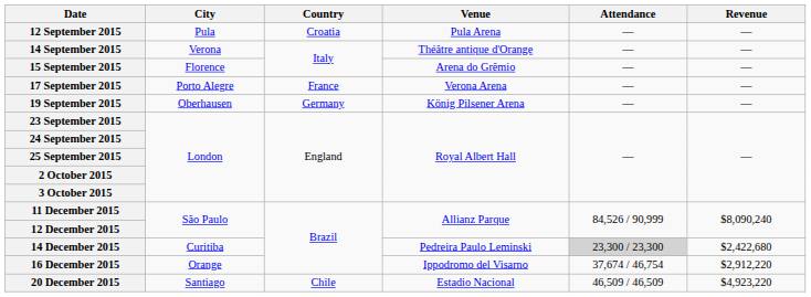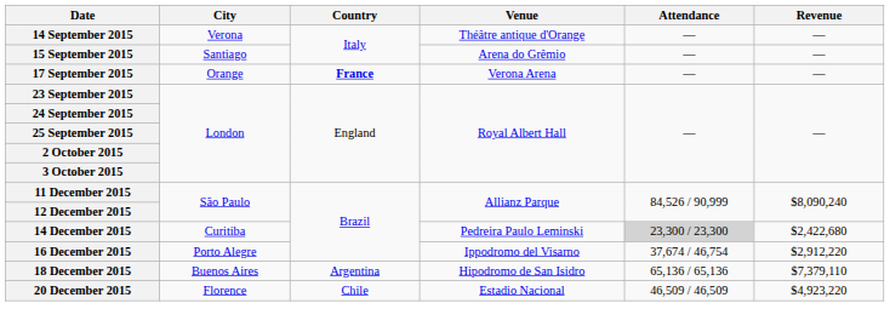 <table class="wikitable plainrowheaders" style="text-align:center;">
 <tr>
 <th scope="col" style="width:12em;">Date</th>
 <th scope="col" style="width:10em;">City</th>
 <th scope="col" style="width:10em;">Country</th>
 <th scope="col" style="width:16em;">Venue</th>
 <th scope="col" style="width:10em;">Attendance</th>
 <th scope="col" style="width:10em;">Revenue</th>
-</tr>
-<tr>
-<th scope="row" style="text-align:center;">12 September 2015</th>
-<td><a href='#'>Pula</a></td>
-<td><a href='#'>Croatia</a></td>
-<td><a href='#'>Pula Arena</a></td>
-<td>—</td>
-<td>—</td>
 </tr>
 <tr>
 <th scope="row" style="text-align:center;">14 September 2015</th>
 <td><a href='#'>Verona</a></td>
 <td rowspan="2"><a href='#'>Italy</a></td>
 <td><a href='#'>Théâtre antique d'Orange</a></td>
 <td>—</td>
 <td>—</td>
 </tr>
 <tr>
 <th scope="row" style="text-align:center;">15 September 2015</th>
-<td><a href='#'>Florence</a></td>
+<td><a href='#'>Santiago</a></td>
 <td><a href='#'>Arena do Grêmio</a></td>
 <td>—</td>
 <td>—</td>
 </tr>
 <tr>
 <th scope="row" style="text-align:center;">17 September 2015</th>
-<td><a href='#'>Porto Alegre</a></td>
-<td><a href='#'>France</a></td>
+<td><a href='#'>Orange</a></td>
+<td><strong><a href='#'>France</a></strong></td>
 <td><a href='#'>Verona Arena</a></td>
-<td>—</td>
-<td>—</td>
-</tr>
-<tr>
-<th scope="row" style="text-align:center;">19 September 2015</th>
-<td><a href='#'>Oberhausen</a></td>
-<td><a href='#'>Germany</a></td>
-<td><a href='#'>König Pilsener Arena</a></td>
 <td>—</td>
 <td>—</td>
 </tr>
 <tr>
 <th scope="row" style="text-align:center;">23 September 2015</th>
 <td rowspan="5"><a href='#'>London</a></td>
 <td rowspan="5">England</td>
 <td rowspan="5"><a href='#'>Royal Albert Hall</a></td>
 <td rowspan="5">—</td>
 <td rowspan="5">—</td>
 </tr>
 <tr>
 <th scope="row" style="text-align:center;">24 September 2015</th>
 </tr>
 <tr>
 <th scope="row" style="text-align:center;">25 September 2015</th>
 </tr>
 <tr>
 <th scope="row" style="text-align:center;">2 October 2015</th>
 </tr>
 <tr>
 <th scope="row" style="text-align:center;">3 October 2015</th>
 </tr>
 <tr>
 <th scope="row" style="text-align:center;">11 December 2015</th>
 <td rowspan="2"><a href='#'>São Paulo</a></td>
 <td rowspan="4"><a href='#'>Brazil</a></td>
 <td rowspan="2"><a href='#'>Allianz Parque</a></td>
 <td rowspan="2">84,526 / 90,999</td>
 <td rowspan="2">$8,090,240</td>
 </tr>
 <tr>
 <th scope="row" style="text-align:center;">12 December 2015</th>
 </tr>
 <tr>
 <th scope="row" style="text-align:center;">14 December 2015</th>
 <td><a href='#'>Curitiba</a></td>
 <td><a href='#'>Pedreira Paulo Leminski</a></td>
 <td style="background: lightgrey;">23,300 / 23,300</td>
 <td>$2,422,680</td>
 </tr>
 <tr>
 <th scope="row" style="text-align:center;">16 December 2015</th>
-<td><a href='#'>Orange</a></td>
+<td><a href='#'>Porto Alegre</a></td>
 <td><a href='#'>Ippodromo del Visarno</a></td>
 <td>37,674 / 46,754</td>
 <td>$2,912,220</td>
 </tr>
 <tr>
+<th scope="row" style="text-align:center;">18 December 2015</th>
+<td><a href='#'>Buenos Aires</a></td>
+<td><a href='#'>Argentina</a></td>
+<td><a href='#'>Hipodromo de San Isidro</a></td>
+<td>65,136 / 65,136</td>
+<td>$7,379,110</td>
+</tr>
+<tr>
 <th scope="row" style="text-align:center;">20 December 2015</th>
-<td><a href='#'>Santiago</a></td>
+<td><a href='#'>Florence</a></td>
 <td><a href='#'>Chile</a></td>
 <td><a href='#'>Estadio Nacional</a></td>
 <td>46,509 / 46,509</td>
 <td>$4,923,220</td>
 </tr>
 </table>
